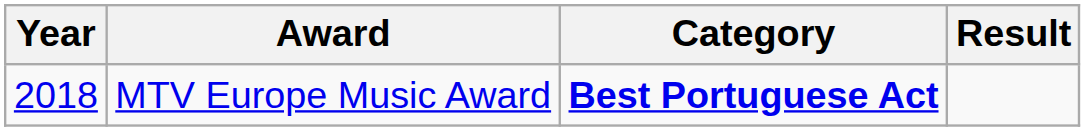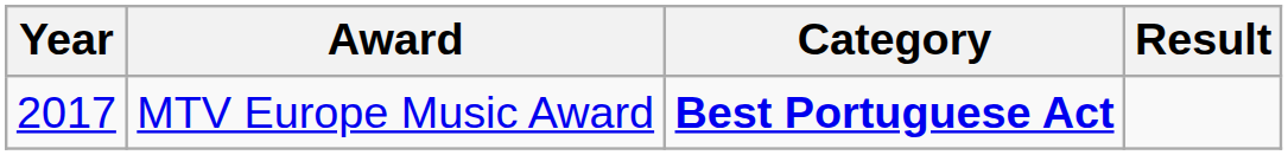 <table class="wikitable">
 <tr>
 <th>Year</th>
 <th>Award</th>
 <th>Category</th>
 <th>Result</th>
 </tr>
 <tr>
-<td><a href='#'>2018</a></td>
+<td><a href='#'>2017</a></td>
 <td><a href='#'>MTV Europe Music Award</a></td>
 <td><strong><a href='#'>Best Portuguese Act</a></strong></td>
 <td></td>
 </tr>
 </table>
